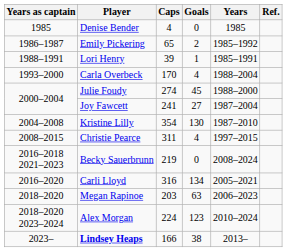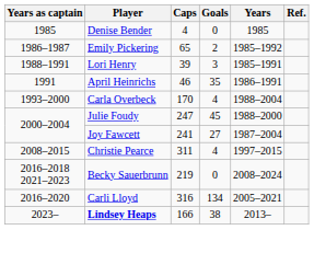 <table class="wikitable sortable" style=text-align:center;">
 <tr>
 <th>Years as captain</th>
 <th>Player</th>
 <th>Caps</th>
 <th>Goals</th>
 <th>Years</th>
 <th class="unsortable">Ref.</th>
 </tr>
 <tr>
 <td>1985</td>
 <td align=left><a href='#'>Denise Bender</a></td>
 <td>4</td>
 <td>0</td>
 <td>1985</td>
 <td></td>
 </tr>
 <tr>
 <td>1986–1987</td>
 <td align=left><a href='#'>Emily Pickering</a></td>
 <td>65</td>
 <td>2</td>
 <td>1985–1992</td>
 <td></td>
 </tr>
 <tr>
 <td>1988–1991</td>
 <td align=left><a href='#'>Lori Henry</a></td>
 <td>39</td>
-<td>1</td>
+<td>3</td>
 <td>1985–1991</td>
+<td></td>
+</tr>
+<tr>
+<td>1991</td>
+<td align=left><a href='#'>April Heinrichs</a></td>
+<td>46</td>
+<td>35</td>
+<td>1986–1991</td>
 <td></td>
 </tr>
 <tr>
 <td>1993–2000</td>
 <td align=left><a href='#'>Carla Overbeck</a></td>
 <td>170</td>
 <td>4</td>
 <td>1988–2004</td>
 <td></td>
 </tr>
 <tr>
 <td rowspan=2>2000–2004</td>
 <td align=left><a href='#'>Julie Foudy</a></td>
-<td>274</td>
+<td>247</td>
 <td>45</td>
 <td>1988–2000</td>
 <td></td>
 </tr>
 <tr>
 <td align=left><a href='#'>Joy Fawcett</a></td>
 <td>241</td>
 <td>27</td>
 <td>1987–2004</td>
-<td></td>
-</tr>
-<tr>
-<td>2004–2008</td>
-<td align=left><a href='#'>Kristine Lilly</a></td>
-<td>354</td>
-<td>130</td>
-<td>1987–2010</td>
 <td></td>
 </tr>
 <tr>
 <td>2008–2015</td>
 <td align=left><a href='#'>Christie Pearce</a></td>
 <td>311</td>
 <td>4</td>
 <td>1997–2015</td>
 <td></td>
 </tr>
 <tr>
 <td>2016–2018<br>2021–2023</td>
 <td align=left><a href='#'>Becky Sauerbrunn</a></td>
 <td>219</td>
 <td>0</td>
 <td>2008–2024</td>
 <td></td>
 </tr>
 <tr>
 <td>2016–2020</td>
 <td align=left><a href='#'>Carli Lloyd</a></td>
 <td>316</td>
 <td>134</td>
 <td>2005–2021</td>
 <td></td>
 </tr>
 <tr>
-<td>2018–2020</td>
-<td align=left><a href='#'>Megan Rapinoe</a></td>
-<td>203</td>
-<td>63</td>
-<td>2006–2023</td>
-<td></td>
-</tr>
-<tr>
-<td>2018–2020<br>2023–2024</td>
-<td align=left><a href='#'>Alex Morgan</a></td>
-<td>224</td>
-<td>123</td>
-<td>2010–2024</td>
-<td></td>
-</tr>
-<tr>
 <td>2023–</td>
 <td align=left><strong><a href='#'>Lindsey Heaps</a></strong></td>
 <td>166</td>
 <td>38</td>
 <td>2013–</td>
 <td></td>
 </tr>
 </table>
